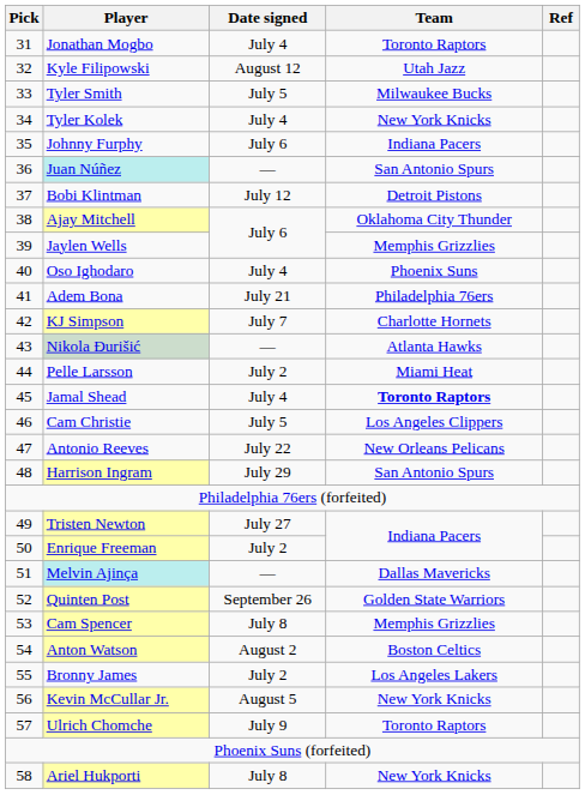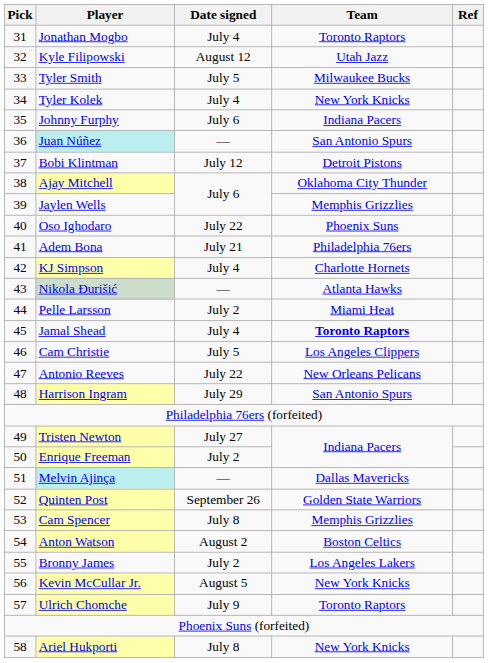 <table class="wikitable sortable" style="text-align:left">
 <tr>
 <th style="width:30px">Pick</th>
 <th style="width:160px">Player</th>
 <th style="width:110px">Date signed</th>
 <th style="width:210px">Team</th>
 <th class="unsortable" style="width:30px">Ref</th>
 </tr>
 <tr>
 <td align=center>31</td>
 <td><a href='#'>Jonathan Mogbo</a></td>
 <td align=center>July 4</td>
 <td align=center><a href='#'>Toronto Raptors</a></td>
 <td align=center></td>
 </tr>
 <tr>
 <td align=center>32</td>
 <td><a href='#'>Kyle Filipowski</a></td>
 <td align=center>August 12</td>
 <td align=center><a href='#'>Utah Jazz</a></td>
 <td align=center></td>
 </tr>
 <tr>
 <td align=center>33</td>
 <td><a href='#'>Tyler Smith</a></td>
 <td align=center>July 5</td>
 <td align=center><a href='#'>Milwaukee Bucks</a></td>
 <td align=center></td>
 </tr>
 <tr>
 <td align=center>34</td>
 <td><a href='#'>Tyler Kolek</a></td>
 <td align=center>July 4</td>
 <td align=center><a href='#'>New York Knicks</a><br></td>
 <td align=center></td>
 </tr>
 <tr>
 <td align=center>35</td>
 <td><a href='#'>Johnny Furphy</a></td>
 <td align=center>July 6</td>
 <td align=center><a href='#'>Indiana Pacers</a><br></td>
 <td align=center></td>
 </tr>
 <tr>
 <td align=center>36</td>
 <td style="width:20px; background:#bee;"><a href='#'>Juan Núñez</a></td>
 <td align=center>—</td>
 <td align=center><a href='#'>San Antonio Spurs</a><br></td>
 <td align=center></td>
 </tr>
 <tr>
 <td align=center>37</td>
 <td><a href='#'>Bobi Klintman</a></td>
 <td align=center>July 12</td>
 <td align=center><a href='#'>Detroit Pistons</a><br></td>
 <td align=center></td>
 </tr>
 <tr>
 <td align=center>38</td>
 <td style="width:20px; background:#ffa;"><a href='#'>Ajay Mitchell</a></td>
 <td rowspan=2 align=center>July 6</td>
 <td align=center><a href='#'>Oklahoma City Thunder</a><br></td>
 <td align=center></td>
 </tr>
 <tr>
 <td align=center>39</td>
 <td><a href='#'>Jaylen Wells</a></td>
 <td align=center><a href='#'>Memphis Grizzlies</a></td>
 <td align=center></td>
 </tr>
 <tr>
 <td align=center>40</td>
 <td><a href='#'>Oso Ighodaro</a></td>
-<td align=center>July 4</td>
+<td align=center>July 22</td>
 <td align=center><a href='#'>Phoenix Suns</a><br></td>
 <td align=center></td>
 </tr>
 <tr>
 <td align=center>41</td>
 <td><a href='#'>Adem Bona</a></td>
 <td align=center>July 21</td>
 <td align=center><a href='#'>Philadelphia 76ers</a></td>
 <td align=center></td>
 </tr>
 <tr>
 <td align=center>42</td>
 <td style="width:20px; background:#ffa;"><a href='#'>KJ Simpson</a></td>
-<td align=center>July 7</td>
+<td align=center>July 4</td>
 <td align=center><a href='#'>Charlotte Hornets</a></td>
 <td align=center></td>
 </tr>
 <tr>
 <td align=center>43</td>
 <td style="background:#cdc;"><a href='#'>Nikola Đurišić</a></td>
 <td align=center>—</td>
 <td align=center><a href='#'>Atlanta Hawks</a><br></td>
 <td align=center></td>
 </tr>
 <tr>
 <td align=center>44</td>
 <td><a href='#'>Pelle Larsson</a></td>
 <td align=center>July 2</td>
 <td align=center><a href='#'>Miami Heat</a><br></td>
 <td align=center></td>
 </tr>
 <tr>
 <td align=center>45</td>
 <td><a href='#'>Jamal Shead</a></td>
 <td align=center>July 4</td>
 <td align=center><strong><a href='#'>Toronto Raptors</a><br></strong></td>
 <td align=center></td>
 </tr>
 <tr>
 <td align=center>46</td>
 <td><a href='#'>Cam Christie</a></td>
 <td align=center>July 5</td>
 <td align=center><a href='#'>Los Angeles Clippers</a></td>
 <td align=center></td>
 </tr>
 <tr>
 <td align=center>47</td>
 <td><a href='#'>Antonio Reeves</a></td>
 <td align=center>July 22</td>
 <td align=center><a href='#'>New Orleans Pelicans</a><br></td>
 <td align=center></td>
 </tr>
 <tr>
 <td align=center>48</td>
 <td style="width:20px; background:#ffa;"><a href='#'>Harrison Ingram</a></td>
 <td align=center>July 29</td>
 <td align=center><a href='#'>San Antonio Spurs</a></td>
 <td align=center></td>
 </tr>
 <tr>
 <td align=center colspan=5><a href='#'>Philadelphia 76ers</a> (forfeited)</td>
 </tr>
 <tr>
 <td align=center>49</td>
 <td style="width:20px; background:#ffa;"><a href='#'>Tristen Newton</a></td>
 <td align=center>July 27</td>
 <td rowspan=2 align=center><a href='#'>Indiana Pacers</a></td>
 <td align=center></td>
 </tr>
 <tr>
 <td align=center>50</td>
 <td style="width:20px; background:#ffa;"><a href='#'>Enrique Freeman</a></td>
 <td align=center>July 2</td>
 <td align=center></td>
 </tr>
 <tr>
 <td align=center>51</td>
 <td style="width:20px; background:#bee;"><a href='#'>Melvin Ajinça</a></td>
 <td align=center>—</td>
 <td align=center><a href='#'>Dallas Mavericks</a><br></td>
 <td align=center></td>
 </tr>
 <tr>
 <td align=center>52</td>
 <td style="width:20px; background:#ffa;"><a href='#'>Quinten Post</a></td>
 <td align=center>September 26</td>
 <td align=center><a href='#'>Golden State Warriors</a><br></td>
 <td align=center></td>
 </tr>
 <tr>
 <td align=center>53</td>
 <td style="width:20px; background:#ffa;"><a href='#'>Cam Spencer</a></td>
 <td align=center>July 8</td>
 <td align=center><a href='#'>Memphis Grizzlies</a><br></td>
 <td align=center></td>
 </tr>
 <tr>
 <td align=center>54</td>
 <td style="width:20px; background:#ffa;"><a href='#'>Anton Watson</a></td>
 <td align=center>August 2</td>
 <td align=center><a href='#'>Boston Celtics</a></td>
 <td align=center></td>
 </tr>
 <tr>
 <td align=center>55</td>
 <td><a href='#'>Bronny James</a></td>
 <td align=center>July 2</td>
 <td align=center><a href='#'>Los Angeles Lakers</a></td>
 <td align=center></td>
 </tr>
 <tr>
 <td align=center>56</td>
 <td style="width:20px; background:#ffa;"><a href='#'>Kevin McCullar Jr.</a></td>
 <td align=center>August 5</td>
 <td align=center><a href='#'>New York Knicks</a><br></td>
 <td align=center></td>
 </tr>
 <tr>
 <td align=center>57</td>
 <td style="width:20px; background:#ffa;"><a href='#'>Ulrich Chomche</a></td>
 <td align=center>July 9</td>
 <td align=center><a href='#'>Toronto Raptors</a><br></td>
 <td align=center></td>
 </tr>
 <tr>
 <td align=center colspan=5><a href='#'>Phoenix Suns</a> (forfeited)</td>
 </tr>
 <tr>
 <td align=center>58</td>
 <td style="width:20px; background:#ffa;"><a href='#'>Ariel Hukporti</a></td>
 <td align=center>July 8</td>
 <td align=center><a href='#'>New York Knicks</a><br></td>
 <td align=center></td>
 </tr>
 </table>
